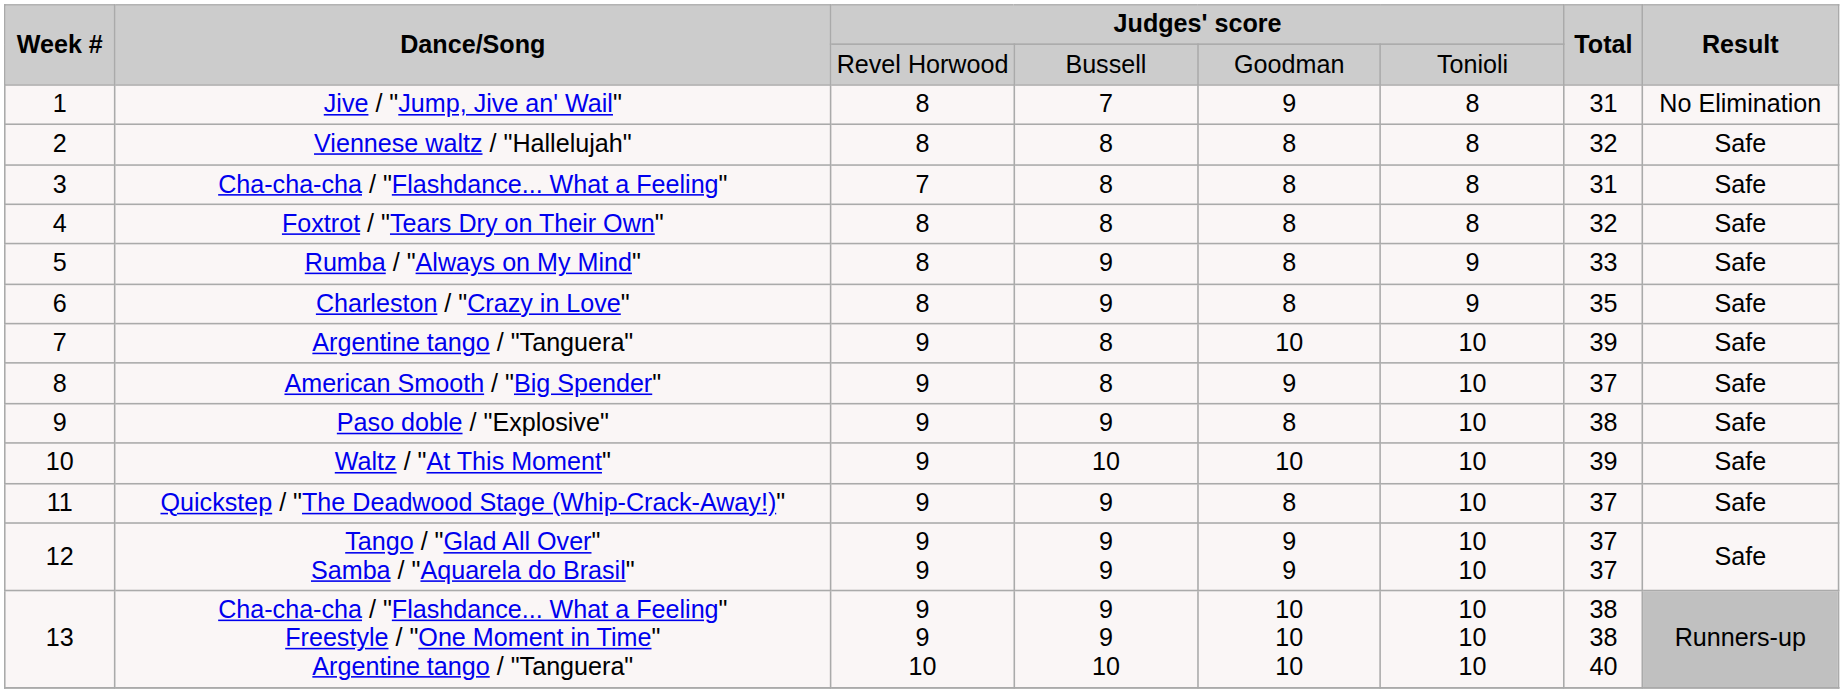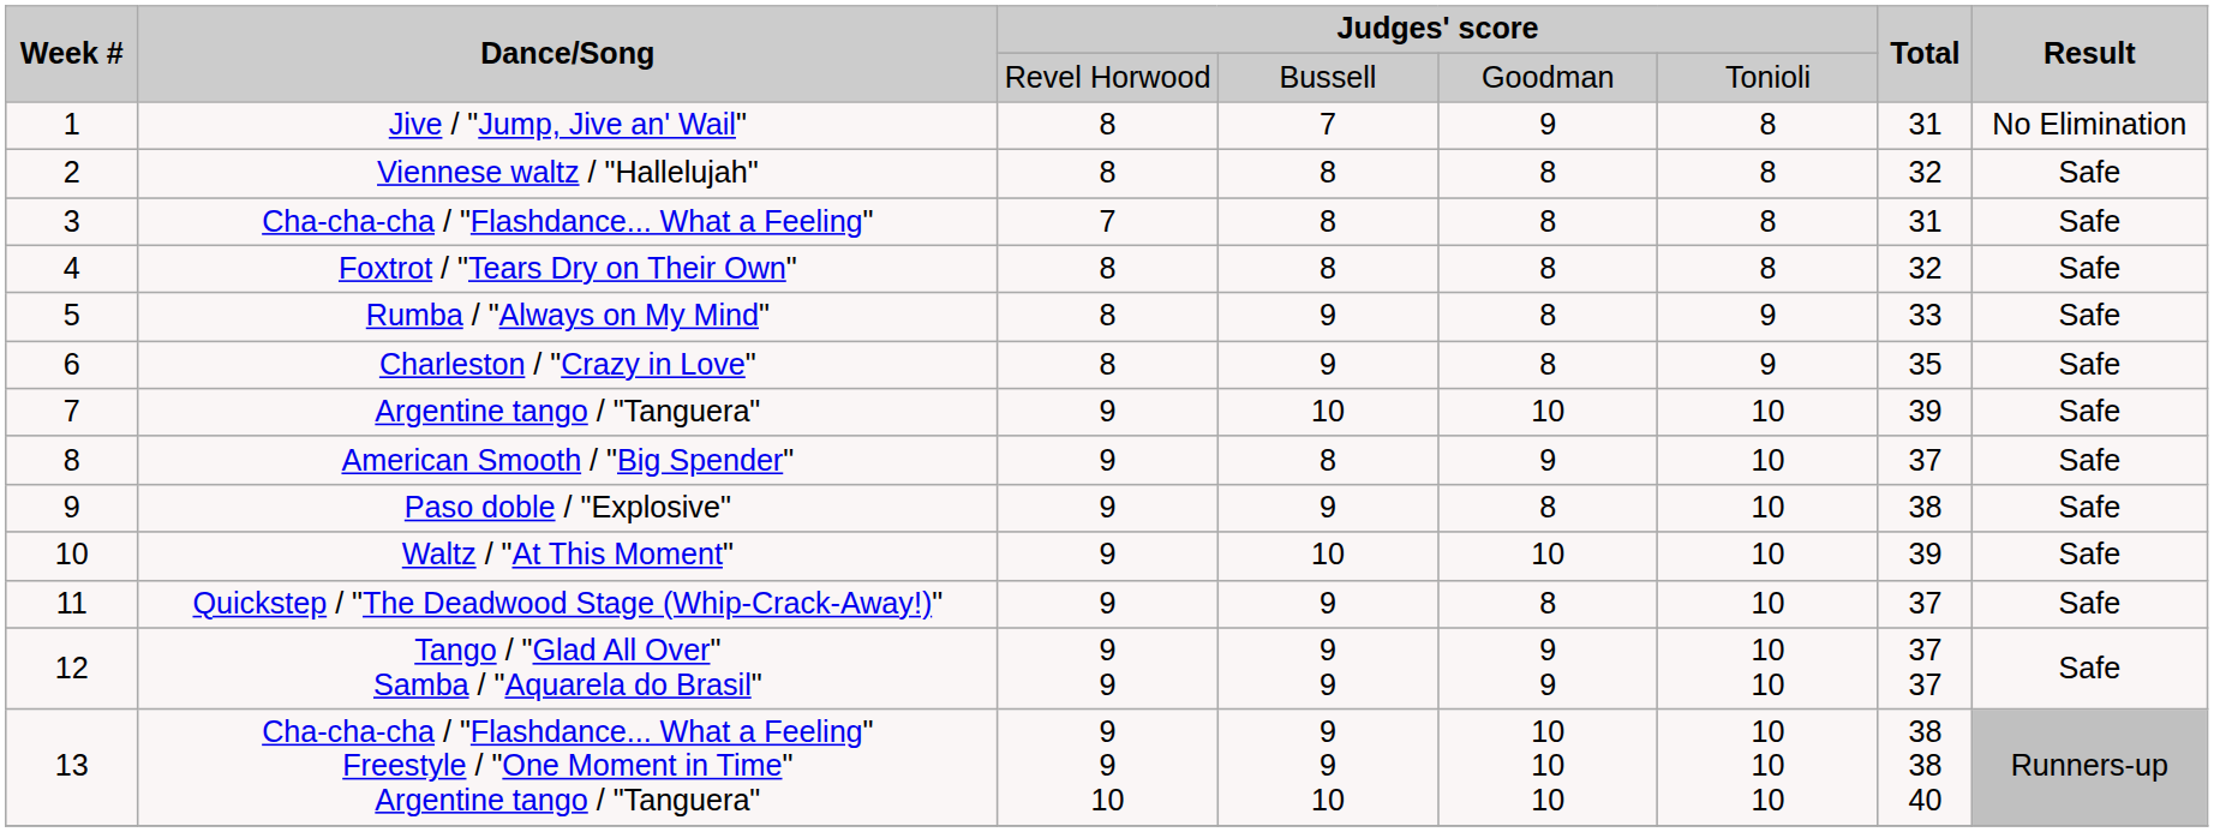 <table class="wikitable sortable" style="float:left;">
 <tr>
 <td rowspan="2" bgcolor="#CCCCCC" align="Center"><strong>Week #</strong></td>
 <td rowspan="2" bgcolor="#CCCCCC" align="Center"><strong>Dance/Song</strong></td>
 <td colspan="4" bgcolor="#CCCCCC" align="Center"><strong>Judges' score</strong></td>
 <td rowspan="2" bgcolor="#CCCCCC" align="Center"><strong>Total</strong></td>
 <td rowspan="2" bgcolor="#CCCCCC" align="Center"><strong>Result</strong></td>
 </tr>
 <tr>
 <td bgcolor="#CCCCCC" width="10%" align="center">Revel Horwood</td>
 <td bgcolor="#CCCCCC" width="10%" align="center">Bussell</td>
 <td bgcolor="#CCCCCC" width="10%" align="center">Goodman</td>
 <td bgcolor="#CCCCCC" width="10%" align="center">Tonioli</td>
 </tr>
 <tr align="center" bgcolor="#FAF6F6">
 <td>1</td>
 <td><a href='#'>Jive</a> / "<a href='#'>Jump, Jive an' Wail</a>"</td>
 <td>8</td>
 <td>7</td>
 <td>9</td>
 <td>8</td>
 <td>31</td>
 <td>No Elimination</td>
 </tr>
 <tr align="center" bgcolor="#FAF6F6">
 <td>2</td>
 <td><a href='#'>Viennese waltz</a> / "Hallelujah"</td>
 <td>8</td>
 <td>8</td>
 <td>8</td>
 <td>8</td>
 <td>32</td>
 <td>Safe</td>
 </tr>
 <tr align="center" bgcolor="#FAF6F6">
 <td>3</td>
 <td><a href='#'>Cha-cha-cha</a> / "<a href='#'>Flashdance... What a Feeling</a>"</td>
 <td>7</td>
 <td>8</td>
 <td>8</td>
 <td>8</td>
 <td>31</td>
 <td>Safe</td>
 </tr>
 <tr align="center" bgcolor="#FAF6F6">
 <td>4</td>
 <td><a href='#'>Foxtrot</a> / "<a href='#'>Tears Dry on Their Own</a>"</td>
 <td>8</td>
 <td>8</td>
 <td>8</td>
 <td>8</td>
 <td>32</td>
 <td>Safe</td>
 </tr>
 <tr align="center" bgcolor="#FAF6F6">
 <td>5</td>
 <td><a href='#'>Rumba</a> / "<a href='#'>Always on My Mind</a>"</td>
 <td>8</td>
 <td>9</td>
 <td>8</td>
 <td>9</td>
 <td>33</td>
 <td>Safe</td>
 </tr>
 <tr align="center" bgcolor="#FAF6F6">
 <td>6</td>
 <td><a href='#'>Charleston</a> / "<a href='#'>Crazy in Love</a>"</td>
 <td>8</td>
 <td>9</td>
 <td>8</td>
 <td>9</td>
 <td>35</td>
 <td>Safe</td>
 </tr>
 <tr align="center" bgcolor="#FAF6F6">
 <td>7</td>
 <td><a href='#'>Argentine tango</a> / "Tanguera"</td>
 <td>9</td>
-<td>8</td>
+<td>10</td>
 <td>10</td>
 <td>10</td>
 <td>39</td>
 <td>Safe</td>
 </tr>
 <tr align="center" bgcolor="#FAF6F6">
 <td>8</td>
 <td><a href='#'>American Smooth</a> / "<a href='#'>Big Spender</a>"</td>
 <td>9</td>
 <td>8</td>
 <td>9</td>
 <td>10</td>
 <td>37</td>
 <td>Safe</td>
 </tr>
 <tr align="center" bgcolor="#FAF6F6">
 <td>9</td>
 <td><a href='#'>Paso doble</a> / "Explosive"</td>
 <td>9</td>
 <td>9</td>
 <td>8</td>
 <td>10</td>
 <td>38</td>
 <td>Safe</td>
 </tr>
 <tr align="center" bgcolor="#FAF6F6">
 <td>10</td>
 <td><a href='#'>Waltz</a> / "<a href='#'>At This Moment</a>"</td>
 <td>9</td>
 <td>10</td>
 <td>10</td>
 <td>10</td>
 <td>39</td>
 <td>Safe</td>
 </tr>
 <tr align="center" bgcolor="#FAF6F6">
 <td>11</td>
 <td><a href='#'>Quickstep</a> / "<a href='#'>The Deadwood Stage (Whip-Crack-Away!)</a>"</td>
 <td>9</td>
 <td>9</td>
 <td>8</td>
 <td>10</td>
 <td>37</td>
 <td>Safe</td>
 </tr>
 <tr align="center" bgcolor="#FAF6F6">
 <td>12</td>
 <td><a href='#'>Tango</a> / "<a href='#'>Glad All Over</a>"<br> <a href='#'>Samba</a> / "<a href='#'>Aquarela do Brasil</a>"</td>
 <td>9<br>9</td>
 <td>9<br>9</td>
 <td>9<br>9</td>
 <td>10<br>10</td>
 <td>37<br>37</td>
 <td>Safe</td>
 </tr>
 <tr align="center" bgcolor="#FAF6F6">
 <td>13</td>
 <td><a href='#'>Cha-cha-cha</a> / "<a href='#'>Flashdance... What a Feeling</a>"<br> <a href='#'>Freestyle</a> / "<a href='#'>One Moment in Time</a>"<br> <a href='#'>Argentine tango</a> / "Tanguera"</td>
 <td>9<br>9<br>10</td>
 <td>9<br>9<br>10</td>
 <td>10<br>10<br>10</td>
 <td>10<br>10<br>10</td>
 <td>38<br>38<br>40</td>
 <td bgcolor=silver>Runners-up</td>
 </tr>
 <tr align="center" bgcolor="#FAF6F6">
 </tr>
 </table>
